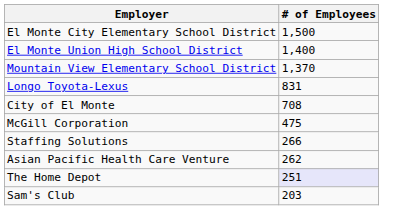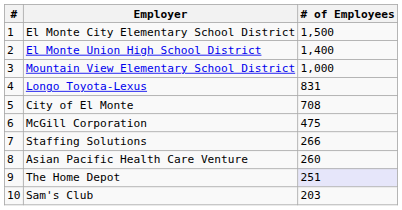 <table class="wikitable">
 <tr>
+<th>#</th>
 <th>Employer</th>
 <th># of Employees</th>
 </tr>
 <tr>
+<td>1</td>
 <td>El Monte City Elementary School District</td>
 <td>1,500</td>
 </tr>
 <tr>
+<td>2</td>
 <td><a href='#'>El Monte Union High School District</a></td>
 <td>1,400</td>
 </tr>
 <tr>
+<td>3</td>
 <td><a href='#'>Mountain View Elementary School District</a></td>
-<td>1,370</td>
+<td>1,000</td>
 </tr>
 <tr>
+<td>4</td>
 <td><a href='#'>Longo Toyota-Lexus</a></td>
 <td>831</td>
 </tr>
 <tr>
+<td>5</td>
 <td>City of El Monte</td>
 <td>708</td>
 </tr>
 <tr>
+<td>6</td>
 <td>McGill Corporation</td>
 <td>475</td>
 </tr>
 <tr>
+<td>7</td>
 <td>Staffing Solutions</td>
 <td>266</td>
 </tr>
 <tr>
+<td>8</td>
 <td>Asian Pacific Health Care Venture</td>
-<td>262</td>
+<td>260</td>
 </tr>
 <tr>
+<td>9</td>
 <td>The Home Depot</td>
 <td style="background: lavender;">251</td>
 </tr>
 <tr>
+<td>10</td>
 <td>Sam's Club</td>
 <td>203</td>
 </tr>
 </table>
